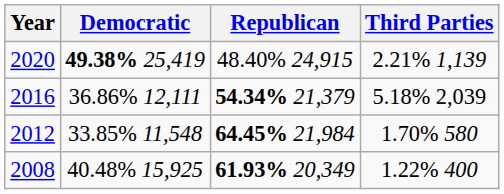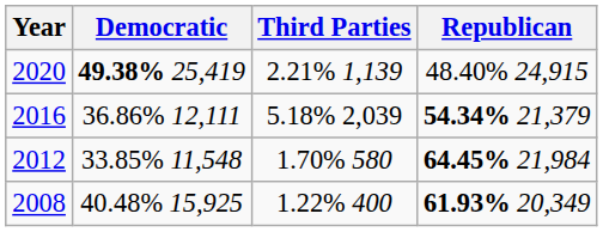 <table class="wikitable" style="float:center; margin:1em; font-size:95%;">
 <tr>
 <th>Year</th>
 <th><a href='#'>Democratic</a></th>
+<th><a href='#'>Third Parties</a></th>
 <th><a href='#'>Republican</a></th>
-<th><a href='#'>Third Parties</a></th>
 </tr>
 <tr>
 <td align="center" ><a href='#'>2020</a></td>
 <td align="center" ><strong>49.38%</strong> <em>25,419</em></td>
+<td align="center" >2.21% <em>1,139</em></td>
 <td align="center" >48.40% <em>24,915</em></td>
-<td align="center" >2.21% <em>1,139</em></td>
 </tr>
 <tr>
 <td align="center" ><a href='#'>2016</a></td>
 <td align="center" >36.86% <em>12,111</em></td>
+<td align="center" >5.18% 2,039</td>
 <td align="center" ><strong>54.34%</strong> <em>21,379</em></td>
-<td align="center" >5.18% 2,039</td>
 </tr>
 <tr>
 <td align="center" ><a href='#'>2012</a></td>
 <td align="center" >33.85% <em>11,548</em></td>
+<td align="center" >1.70% <em>580</em></td>
 <td align="center" ><strong>64.45%</strong> <em>21,984</em></td>
-<td align="center" >1.70% <em>580</em></td>
 </tr>
 <tr>
 <td align="center" ><a href='#'>2008</a></td>
 <td align="center" >40.48% <em>15,925</em></td>
+<td align="center" >1.22% <em>400</em></td>
 <td align="center" ><strong>61.93%</strong> <em>20,349</em></td>
-<td align="center" >1.22% <em>400</em></td>
 </tr>
 </table>
